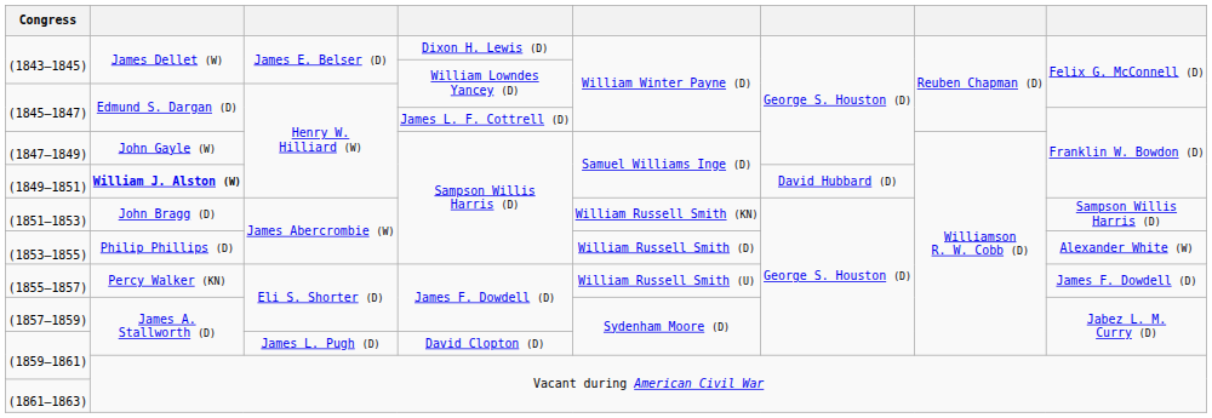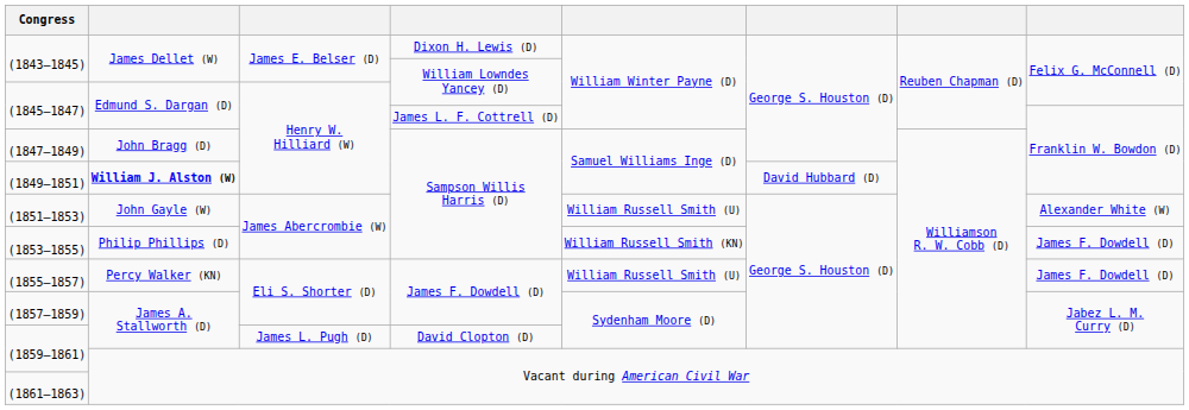 <table class=wikitable style="text-align:center">
 <tr style="height:2.5em">
 <th>Congress</th>
 <th></th>
 <th></th>
 <th></th>
 <th></th>
 <th></th>
 <th></th>
 <th></th>
 </tr>
 <tr style="height:2em">
 <td rowspan=2><strong></strong><br>(1843–1845)</td>
 <td rowspan=2 ><a href='#'>James Dellet</a> <small>(W)</small></td>
 <td rowspan=2 ><a href='#'>James E. Belser</a> <small>(D)</small></td>
 <td><a href='#'>Dixon H. Lewis</a> <small>(D)</small></td>
 <td rowspan=4 ><a href='#'>William Winter Payne</a> <small>(D)</small></td>
 <td rowspan=5 ><a href='#'>George S. Houston</a> <small>(D)</small></td>
 <td rowspan=4 ><a href='#'>Reuben Chapman</a> <small>(D)</small></td>
 <td rowspan=3 ><a href='#'>Felix G. McConnell</a> <small>(D)</small></td>
 </tr>
 <tr style="height:2em">
 <td rowspan=2 ><a href='#'>William Lowndes<br>Yancey</a> <small>(D)</small></td>
 </tr>
 <tr style="height:2em">
 <td rowspan=2><strong></strong><br>(1845–1847)</td>
 <td rowspan=2 ><a href='#'>Edmund S. Dargan</a> <small>(D)</small></td>
 <td rowspan=4 ><a href='#'>Henry W.<br>Hilliard</a> <small>(W)</small></td>
 </tr>
 <tr style="height:2em">
 <td><a href='#'>James L. F. Cottrell</a> <small>(D)</small></td>
 <td rowspan=3 ><a href='#'>Franklin W. Bowdon</a> <small>(D)</small></td>
 </tr>
 <tr style="height:2em">
 <td><strong></strong><br>(1847–1849)</td>
-<td><a href='#'>John Gayle</a> <small>(W)</small></td>
+<td><a href='#'>John Bragg</a> <small>(D)</small></td>
 <td rowspan=4 ><a href='#'>Sampson Willis<br>Harris</a> <small>(D)</small></td>
 <td rowspan=2 ><a href='#'>Samuel Williams Inge</a> <small>(D)</small></td>
 <td rowspan=7 ><a href='#'>Williamson<br>R. W. Cobb</a> <small>(D)</small></td>
 </tr>
 <tr style="height:2em">
 <td><strong></strong><br>(1849–1851)</td>
 <td><strong><a href='#'>William J. Alston</a> <small>(W)</small></strong></td>
 <td><a href='#'>David Hubbard</a> <small>(D)</small></td>
 </tr>
 <tr style="height:2em">
 <td><strong></strong><br>(1851–1853)</td>
-<td><a href='#'>John Bragg</a> <small>(D)</small></td>
+<td><a href='#'>John Gayle</a> <small>(W)</small></td>
 <td rowspan=2 ><a href='#'>James Abercrombie</a> <small>(W)</small></td>
-<td><a href='#'>William Russell Smith</a> <small>(KN)</small></td>
+<td><a href='#'>William Russell Smith</a> <small>(U)</small></td>
 <td rowspan=5 ><a href='#'>George S. Houston</a> <small>(D)</small></td>
-<td><a href='#'>Sampson Willis<br>Harris</a> <small>(D)</small></td>
+<td><a href='#'>Alexander White</a> <small>(W)</small></td>
 </tr>
 <tr style="height:2em">
 <td><strong></strong><br>(1853–1855)</td>
 <td><a href='#'>Philip Phillips</a> <small>(D)</small></td>
-<td><a href='#'>William Russell Smith</a> <small>(D)</small></td>
-<td><a href='#'>Alexander White</a> <small>(W)</small></td>
+<td><a href='#'>William Russell Smith</a> <small>(KN)</small></td>
+<td><a href='#'>James F. Dowdell</a> <small>(D)</small></td>
 </tr>
 <tr style="height:2em">
 <td><strong></strong><br>(1855–1857)</td>
 <td><a href='#'>Percy Walker</a> <small>(KN)</small></td>
 <td rowspan=2 ><a href='#'>Eli S. Shorter</a> <small>(D)</small></td>
 <td rowspan=2 ><a href='#'>James F. Dowdell</a> <small>(D)</small></td>
 <td><a href='#'>William Russell Smith</a> <small>(U)</small></td>
 <td><a href='#'>James F. Dowdell</a> <small>(D)</small></td>
 </tr>
 <tr style="height:2em">
 <td><strong></strong><br>(1857–1859)</td>
 <td rowspan=2 ><a href='#'>James A.<br>Stallworth</a> <small>(D)</small></td>
 <td rowspan=2 ><a href='#'>Sydenham Moore</a> <small>(D)</small></td>
 <td rowspan=2 ><a href='#'>Jabez L. M. <br>Curry</a> <small>(D)</small></td>
 </tr>
 <tr style="height:2em">
 <td rowspan=2><strong></strong><br>(1859–1861)</td>
 <td><a href='#'>James L. Pugh</a> <small>(D)</small></td>
 <td><a href='#'>David Clopton</a> <small>(D)</small></td>
 </tr>
 <tr style="height:2em">
 <td rowspan=2 colspan=7>Vacant during <em><a href='#'>American Civil War</a></em></td>
 </tr>
 <tr style="height:2em">
 <td><strong></strong><br>(1861–1863)</td>
 </tr>
 </table>
